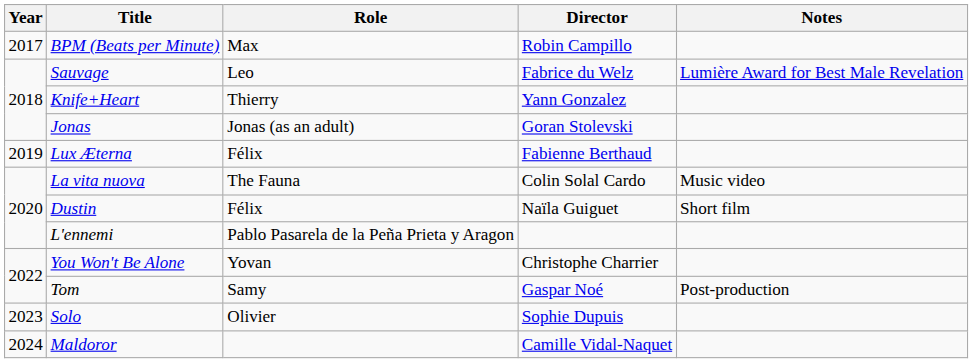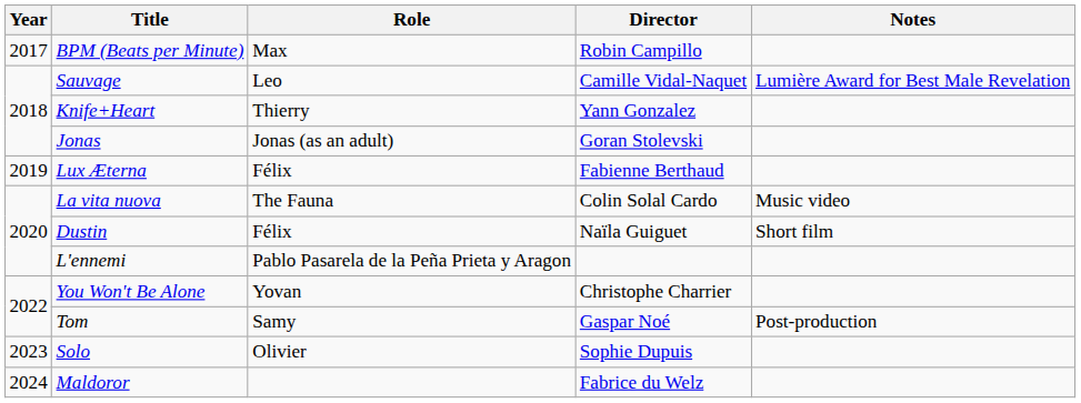 <table class="wikitable">
 <tr>
 <th>Year</th>
 <th>Title</th>
 <th>Role</th>
 <th>Director</th>
 <th class="unsortable">Notes</th>
 </tr>
 <tr>
 <td rowspan=1>2017</td>
 <td><em><a href='#'>BPM (Beats per Minute)</a></em></td>
 <td>Max</td>
 <td><a href='#'>Robin Campillo</a></td>
 <td></td>
 </tr>
 <tr>
 <td rowspan=3>2018</td>
 <td><em><a href='#'>Sauvage</a></em></td>
 <td>Leo</td>
-<td><a href='#'>Fabrice du Welz</a></td>
+<td><a href='#'>Camille Vidal-Naquet</a></td>
 <td><a href='#'>Lumière Award for Best Male Revelation</a></td>
 </tr>
 <tr>
 <td><em><a href='#'>Knife+Heart</a></em></td>
 <td>Thierry</td>
 <td><a href='#'>Yann Gonzalez</a></td>
 <td></td>
 </tr>
 <tr>
 <td><em><a href='#'>Jonas</a></em></td>
 <td>Jonas (as an adult)</td>
 <td><a href='#'>Goran Stolevski</a></td>
 <td></td>
 </tr>
 <tr>
 <td rowspan=1>2019</td>
 <td><em><a href='#'>Lux Æterna</a></em></td>
 <td>Félix</td>
 <td><a href='#'>Fabienne Berthaud</a></td>
 <td></td>
 </tr>
 <tr>
 <td rowspan="3">2020</td>
 <td><em><a href='#'>La vita nuova</a></em></td>
 <td>The Fauna</td>
 <td>Colin Solal Cardo</td>
 <td>Music video</td>
 </tr>
 <tr>
 <td><em><a href='#'>Dustin</a></em></td>
 <td>Félix</td>
 <td>Naïla Guiguet</td>
 <td>Short film</td>
 </tr>
 <tr>
 <td><em>L'ennemi</em></td>
 <td>Pablo Pasarela de la Peña Prieta y Aragon</td>
 <td></td>
 <td></td>
 </tr>
 <tr>
 <td rowspan=2>2022</td>
 <td><em><a href='#'>You Won't Be Alone</a></em></td>
 <td>Yovan</td>
 <td>Christophe Charrier</td>
 <td></td>
 </tr>
 <tr>
 <td><em>Tom</em></td>
 <td>Samy</td>
 <td><a href='#'>Gaspar Noé</a></td>
 <td>Post-production</td>
 </tr>
 <tr>
 <td>2023</td>
 <td><em><a href='#'>Solo</a></em></td>
 <td>Olivier</td>
 <td><a href='#'>Sophie Dupuis</a></td>
 <td></td>
 </tr>
 <tr>
 <td>2024</td>
 <td><em><a href='#'>Maldoror</a></em></td>
 <td></td>
-<td><a href='#'>Camille Vidal-Naquet</a></td>
+<td><a href='#'>Fabrice du Welz</a></td>
 <td></td>
 </tr>
 </table>
